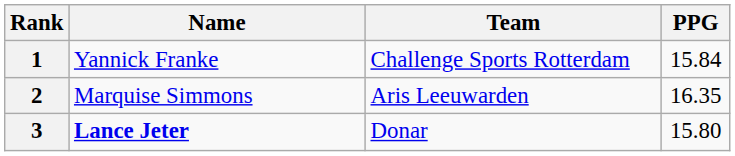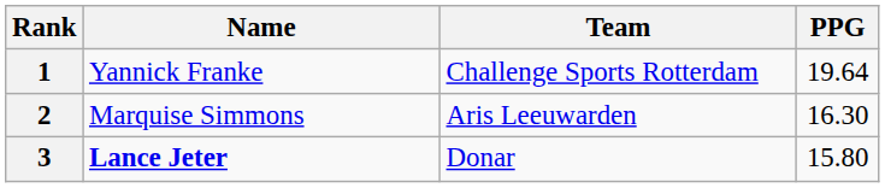 <table class="wikitable sortable" style="text-align: center">
 <tr>
 <th>Rank</th>
 <th width=200>Name</th>
 <th width=200>Team</th>
 <th width=40>PPG</th>
 </tr>
 <tr>
 <th>1</th>
 <td align="left"> <a href='#'>Yannick Franke</a></td>
 <td align="left"><a href='#'>Challenge Sports Rotterdam</a></td>
-<td>15.84</td>
+<td>19.64</td>
 </tr>
 <tr>
 <th>2</th>
 <td align="left"> <a href='#'>Marquise Simmons</a></td>
 <td align="left"><a href='#'>Aris Leeuwarden</a></td>
-<td>16.35</td>
+<td>16.30</td>
 </tr>
 <tr>
 <th>3</th>
 <td align="left"><strong> <a href='#'>Lance Jeter</a></strong></td>
 <td align="left"><a href='#'>Donar</a></td>
 <td>15.80</td>
 </tr>
 </table>
